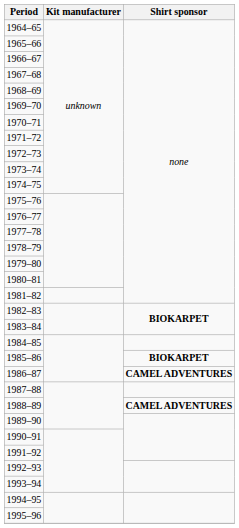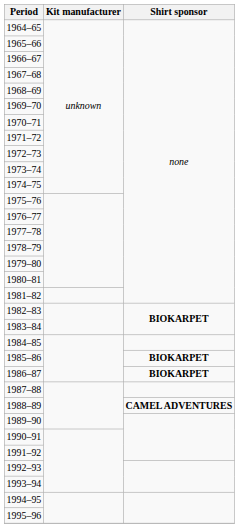 <table class="wikitable" style="text-align: center">
 <tr>
 <th>Period</th>
 <th>Kit manufacturer</th>
 <th>Shirt sponsor</th>
 </tr>
 <tr>
 <td>1964–65</td>
 <td rowspan=11><em>unknown</em></td>
 <td rowspan=18><em>none</em></td>
 </tr>
 <tr>
 <td>1965–66</td>
 </tr>
 <tr>
 <td>1966–67</td>
 </tr>
 <tr>
 <td>1967–68</td>
 </tr>
 <tr>
 <td>1968–69</td>
 </tr>
 <tr>
 <td>1969–70</td>
 </tr>
 <tr>
 <td>1970–71</td>
 </tr>
 <tr>
 <td>1971–72</td>
 </tr>
 <tr>
 <td>1972–73</td>
 </tr>
 <tr>
 <td>1973–74</td>
 </tr>
 <tr>
 <td>1974–75</td>
 </tr>
 <tr>
 <td>1975–76</td>
 <td rowspan=6></td>
 </tr>
 <tr>
 <td>1976–77</td>
 </tr>
 <tr>
 <td>1977–78</td>
 </tr>
 <tr>
 <td>1978–79</td>
 </tr>
 <tr>
 <td>1979–80</td>
 </tr>
 <tr>
 <td>1980–81</td>
 </tr>
 <tr>
 <td>1981–82</td>
 <td></td>
 </tr>
 <tr>
 <td>1982–83</td>
 <td rowspan=2></td>
 <td rowspan=2><strong>BIOKARPET</strong></td>
 </tr>
 <tr>
 <td>1983–84</td>
 </tr>
 <tr>
 <td>1984–85</td>
 <td rowspan=3></td>
 <td rowspan=1></td>
 </tr>
 <tr>
 <td>1985–86</td>
 <td rowspan=1><strong>BIOKARPET</strong></td>
 </tr>
 <tr>
 <td>1986–87</td>
-<td rowspan=1><strong>CAMEL ADVENTURES</strong></td>
+<td rowspan=1><strong>BIOKARPET</strong></td>
 </tr>
 <tr>
 <td>1987–88</td>
 <td rowspan=3></td>
 <td rowspan=1></td>
 </tr>
 <tr>
 <td>1988–89</td>
 <td rowspan=1><strong>CAMEL ADVENTURES</strong></td>
 </tr>
 <tr>
 <td>1989–90</td>
 <td rowspan=3></td>
 </tr>
 <tr>
 <td>1990–91</td>
 <td rowspan=4></td>
 </tr>
 <tr>
 <td>1991–92</td>
 </tr>
 <tr>
 <td>1992–93</td>
 <td rowspan=2></td>
 </tr>
 <tr>
 <td>1993–94</td>
 </tr>
 <tr>
 <td>1994–95</td>
 <td rowspan=2></td>
 <td rowspan=2></td>
 </tr>
 <tr>
 <td>1995–96</td>
 </tr>
 <tr>
 </tr>
 </table>
